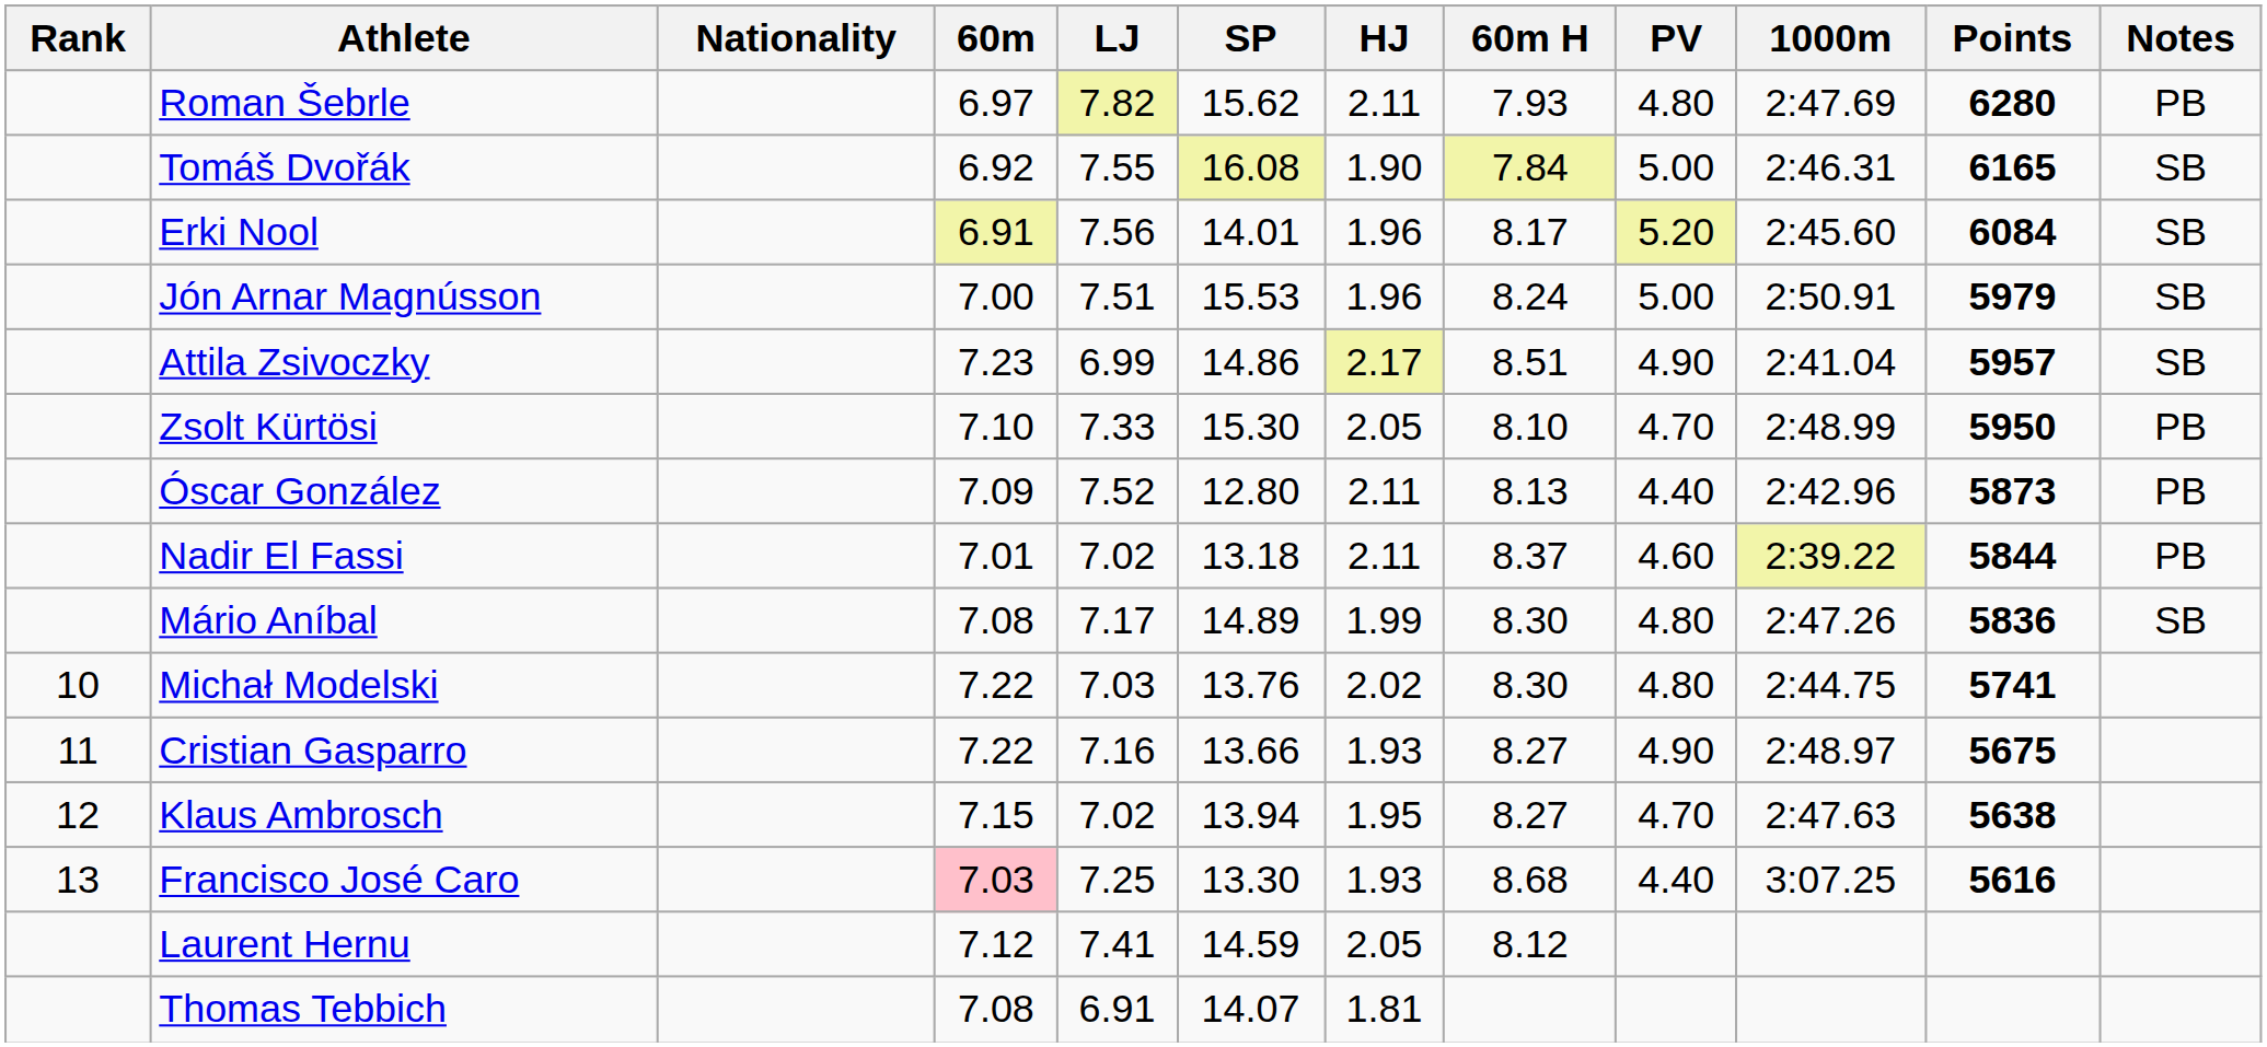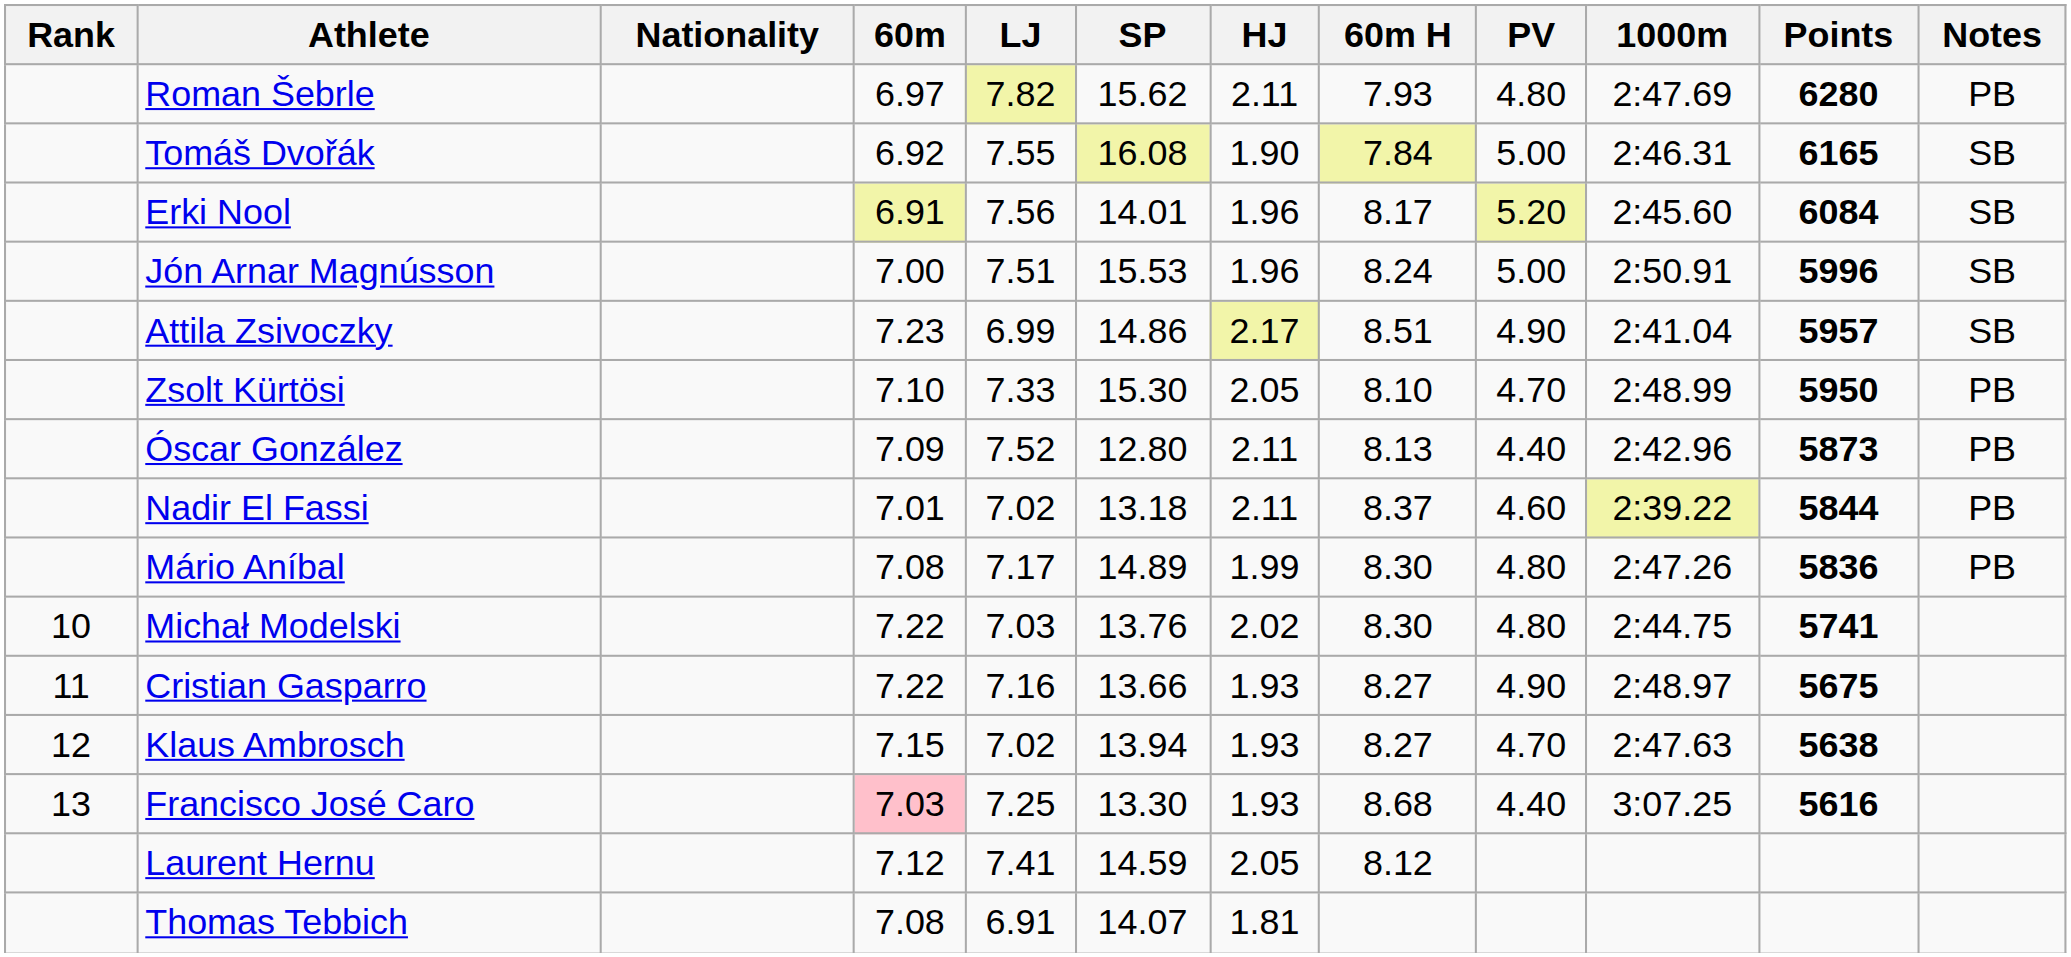 <table class="wikitable sortable" style=" text-align:center; font-size:110%;" width="80%">
 <tr>
 <th>Rank</th>
 <th>Athlete</th>
 <th>Nationality</th>
 <th>60m</th>
 <th>LJ</th>
 <th>SP</th>
 <th>HJ</th>
 <th>60m H</th>
 <th>PV</th>
 <th>1000m</th>
 <th>Points</th>
 <th>Notes</th>
 </tr>
 <tr>
 <td></td>
 <td align=left><a href='#'>Roman Šebrle</a></td>
 <td align=left></td>
 <td>6.97</td>
 <td bgcolor=#F2F5A9>7.82</td>
 <td>15.62</td>
 <td>2.11</td>
 <td>7.93</td>
 <td>4.80</td>
 <td>2:47.69</td>
 <td><strong>6280</strong></td>
 <td>PB</td>
 </tr>
 <tr>
 <td></td>
 <td align=left><a href='#'>Tomáš Dvořák</a></td>
 <td align=left></td>
 <td>6.92</td>
 <td>7.55</td>
 <td bgcolor=#F2F5A9>16.08</td>
 <td>1.90</td>
 <td bgcolor=#F2F5A9>7.84</td>
 <td>5.00</td>
 <td>2:46.31</td>
 <td><strong>6165</strong></td>
 <td>SB</td>
 </tr>
 <tr>
 <td></td>
 <td align=left><a href='#'>Erki Nool</a></td>
 <td align=left></td>
 <td bgcolor=#F2F5A9>6.91</td>
 <td>7.56</td>
 <td>14.01</td>
 <td>1.96</td>
 <td>8.17</td>
 <td bgcolor=#F2F5A9>5.20</td>
 <td>2:45.60</td>
 <td><strong>6084</strong></td>
 <td>SB</td>
 </tr>
 <tr>
 <td></td>
 <td align=left><a href='#'>Jón Arnar Magnússon</a></td>
 <td align=left></td>
 <td>7.00</td>
 <td>7.51</td>
 <td>15.53</td>
 <td>1.96</td>
 <td>8.24</td>
 <td>5.00</td>
 <td>2:50.91</td>
-<td><strong>5979</strong></td>
+<td><strong>5996</strong></td>
 <td>SB</td>
 </tr>
 <tr>
 <td></td>
 <td align=left><a href='#'>Attila Zsivoczky</a></td>
 <td align=left></td>
 <td>7.23</td>
 <td>6.99</td>
 <td>14.86</td>
 <td bgcolor=#F2F5A9>2.17</td>
 <td>8.51</td>
 <td>4.90</td>
 <td>2:41.04</td>
 <td><strong>5957</strong></td>
 <td>SB</td>
 </tr>
 <tr>
 <td></td>
 <td align=left><a href='#'>Zsolt Kürtösi</a></td>
 <td align=left></td>
 <td>7.10</td>
 <td>7.33</td>
 <td>15.30</td>
 <td>2.05</td>
 <td>8.10</td>
 <td>4.70</td>
 <td>2:48.99</td>
 <td><strong>5950</strong></td>
 <td>PB</td>
 </tr>
 <tr>
 <td></td>
 <td align=left><a href='#'>Óscar González</a></td>
 <td align=left></td>
 <td>7.09</td>
 <td>7.52</td>
 <td>12.80</td>
 <td>2.11</td>
 <td>8.13</td>
 <td>4.40</td>
 <td>2:42.96</td>
 <td><strong>5873</strong></td>
 <td>PB</td>
 </tr>
 <tr>
 <td></td>
 <td align=left><a href='#'>Nadir El Fassi</a></td>
 <td align=left></td>
 <td>7.01</td>
 <td>7.02</td>
 <td>13.18</td>
 <td>2.11</td>
 <td>8.37</td>
 <td>4.60</td>
 <td bgcolor=#F2F5A9>2:39.22</td>
 <td><strong>5844</strong></td>
 <td>PB</td>
 </tr>
 <tr>
 <td></td>
 <td align=left><a href='#'>Mário Aníbal</a></td>
 <td align=left></td>
 <td>7.08</td>
 <td>7.17</td>
 <td>14.89</td>
 <td>1.99</td>
 <td>8.30</td>
 <td>4.80</td>
 <td>2:47.26</td>
 <td><strong>5836</strong></td>
-<td>SB</td>
+<td>PB</td>
 </tr>
 <tr>
 <td>10</td>
 <td align=left><a href='#'>Michał Modelski</a></td>
 <td align=left></td>
 <td>7.22</td>
 <td>7.03</td>
 <td>13.76</td>
 <td>2.02</td>
 <td>8.30</td>
 <td>4.80</td>
 <td>2:44.75</td>
 <td><strong>5741</strong></td>
 <td></td>
 </tr>
 <tr>
 <td>11</td>
 <td align=left><a href='#'>Cristian Gasparro</a></td>
 <td align=left></td>
 <td>7.22</td>
 <td>7.16</td>
 <td>13.66</td>
 <td>1.93</td>
 <td>8.27</td>
 <td>4.90</td>
 <td>2:48.97</td>
 <td><strong>5675</strong></td>
 <td></td>
 </tr>
 <tr>
 <td>12</td>
 <td align=left><a href='#'>Klaus Ambrosch</a></td>
 <td align=left></td>
 <td>7.15</td>
 <td>7.02</td>
 <td>13.94</td>
-<td>1.95</td>
+<td>1.93</td>
 <td>8.27</td>
 <td>4.70</td>
 <td>2:47.63</td>
 <td><strong>5638</strong></td>
 <td></td>
 </tr>
 <tr>
 <td>13</td>
 <td align=left><a href='#'>Francisco José Caro</a></td>
 <td align=left></td>
 <td style="background: pink;">7.03</td>
 <td>7.25</td>
 <td>13.30</td>
 <td>1.93</td>
 <td>8.68</td>
 <td>4.40</td>
 <td>3:07.25</td>
 <td><strong>5616</strong></td>
 <td></td>
 </tr>
 <tr>
 <td></td>
 <td align=left><a href='#'>Laurent Hernu</a></td>
 <td align=left></td>
 <td>7.12</td>
 <td>7.41</td>
 <td>14.59</td>
 <td>2.05</td>
 <td>8.12</td>
 <td></td>
 <td></td>
 <td><strong></strong></td>
 <td></td>
 </tr>
 <tr>
 <td></td>
 <td align=left><a href='#'>Thomas Tebbich</a></td>
 <td align=left></td>
 <td>7.08</td>
 <td>6.91</td>
 <td>14.07</td>
 <td>1.81</td>
 <td></td>
 <td></td>
 <td></td>
 <td><strong></strong></td>
 <td></td>
 </tr>
 </table>
